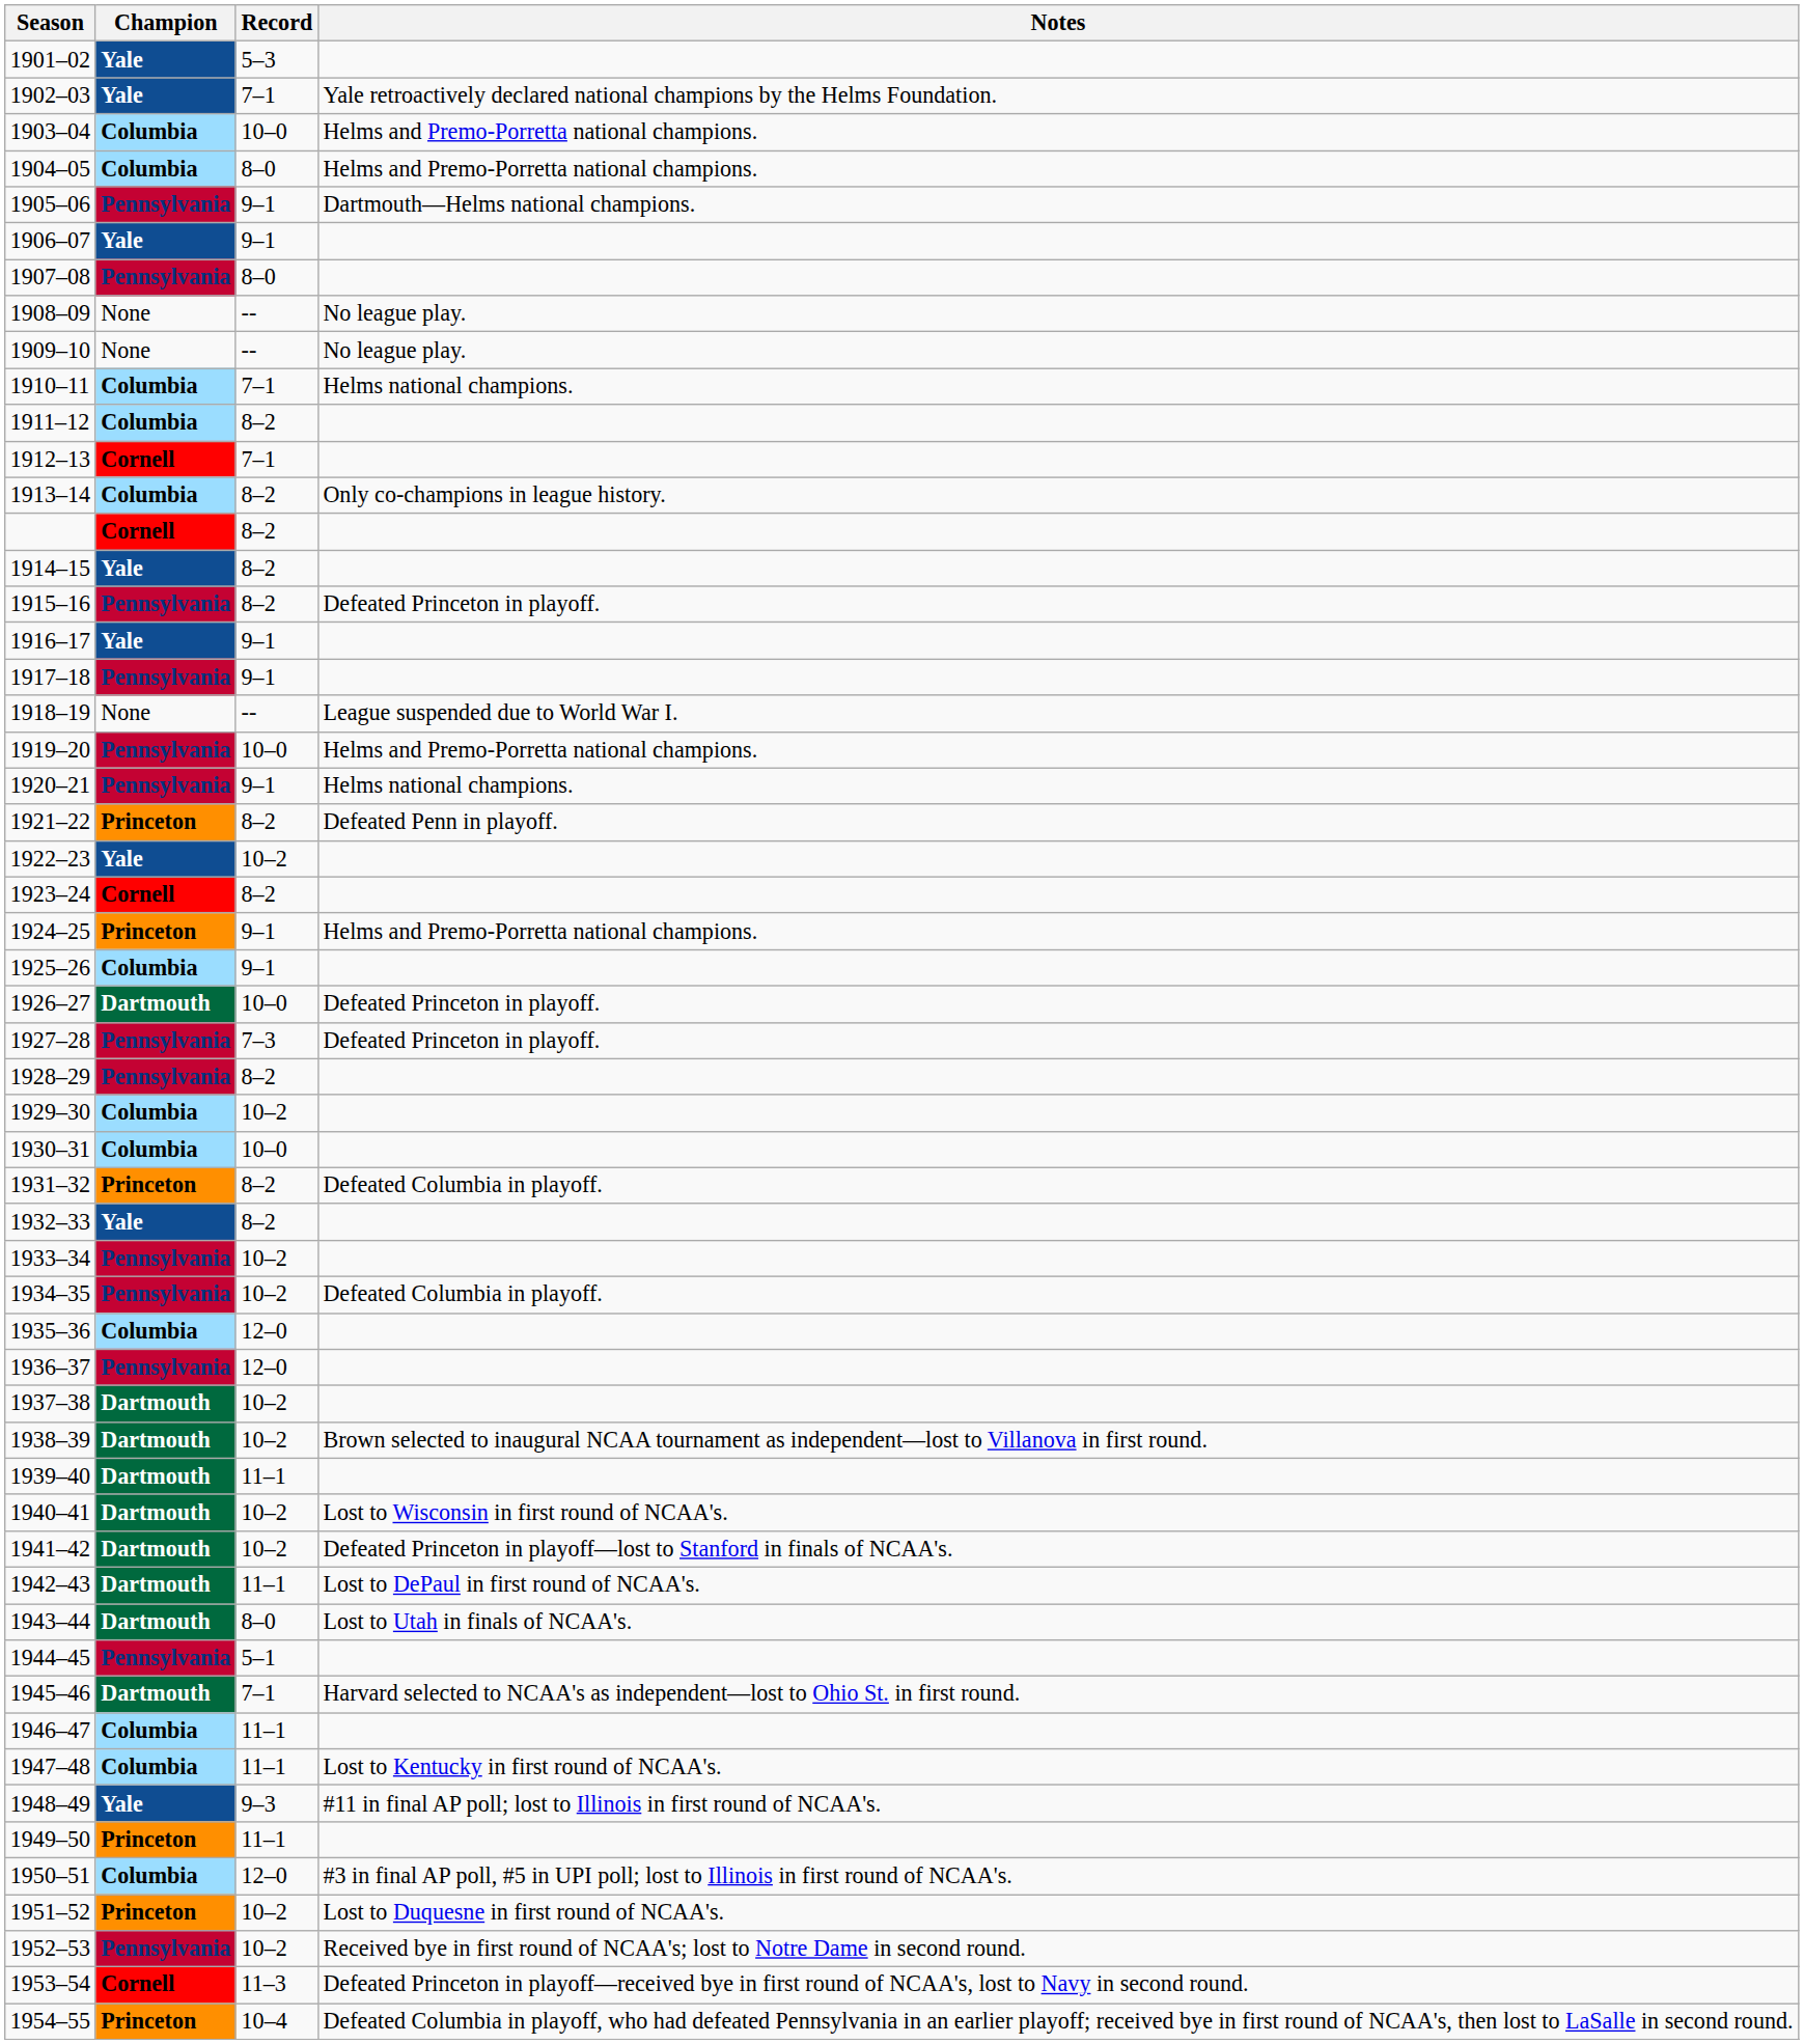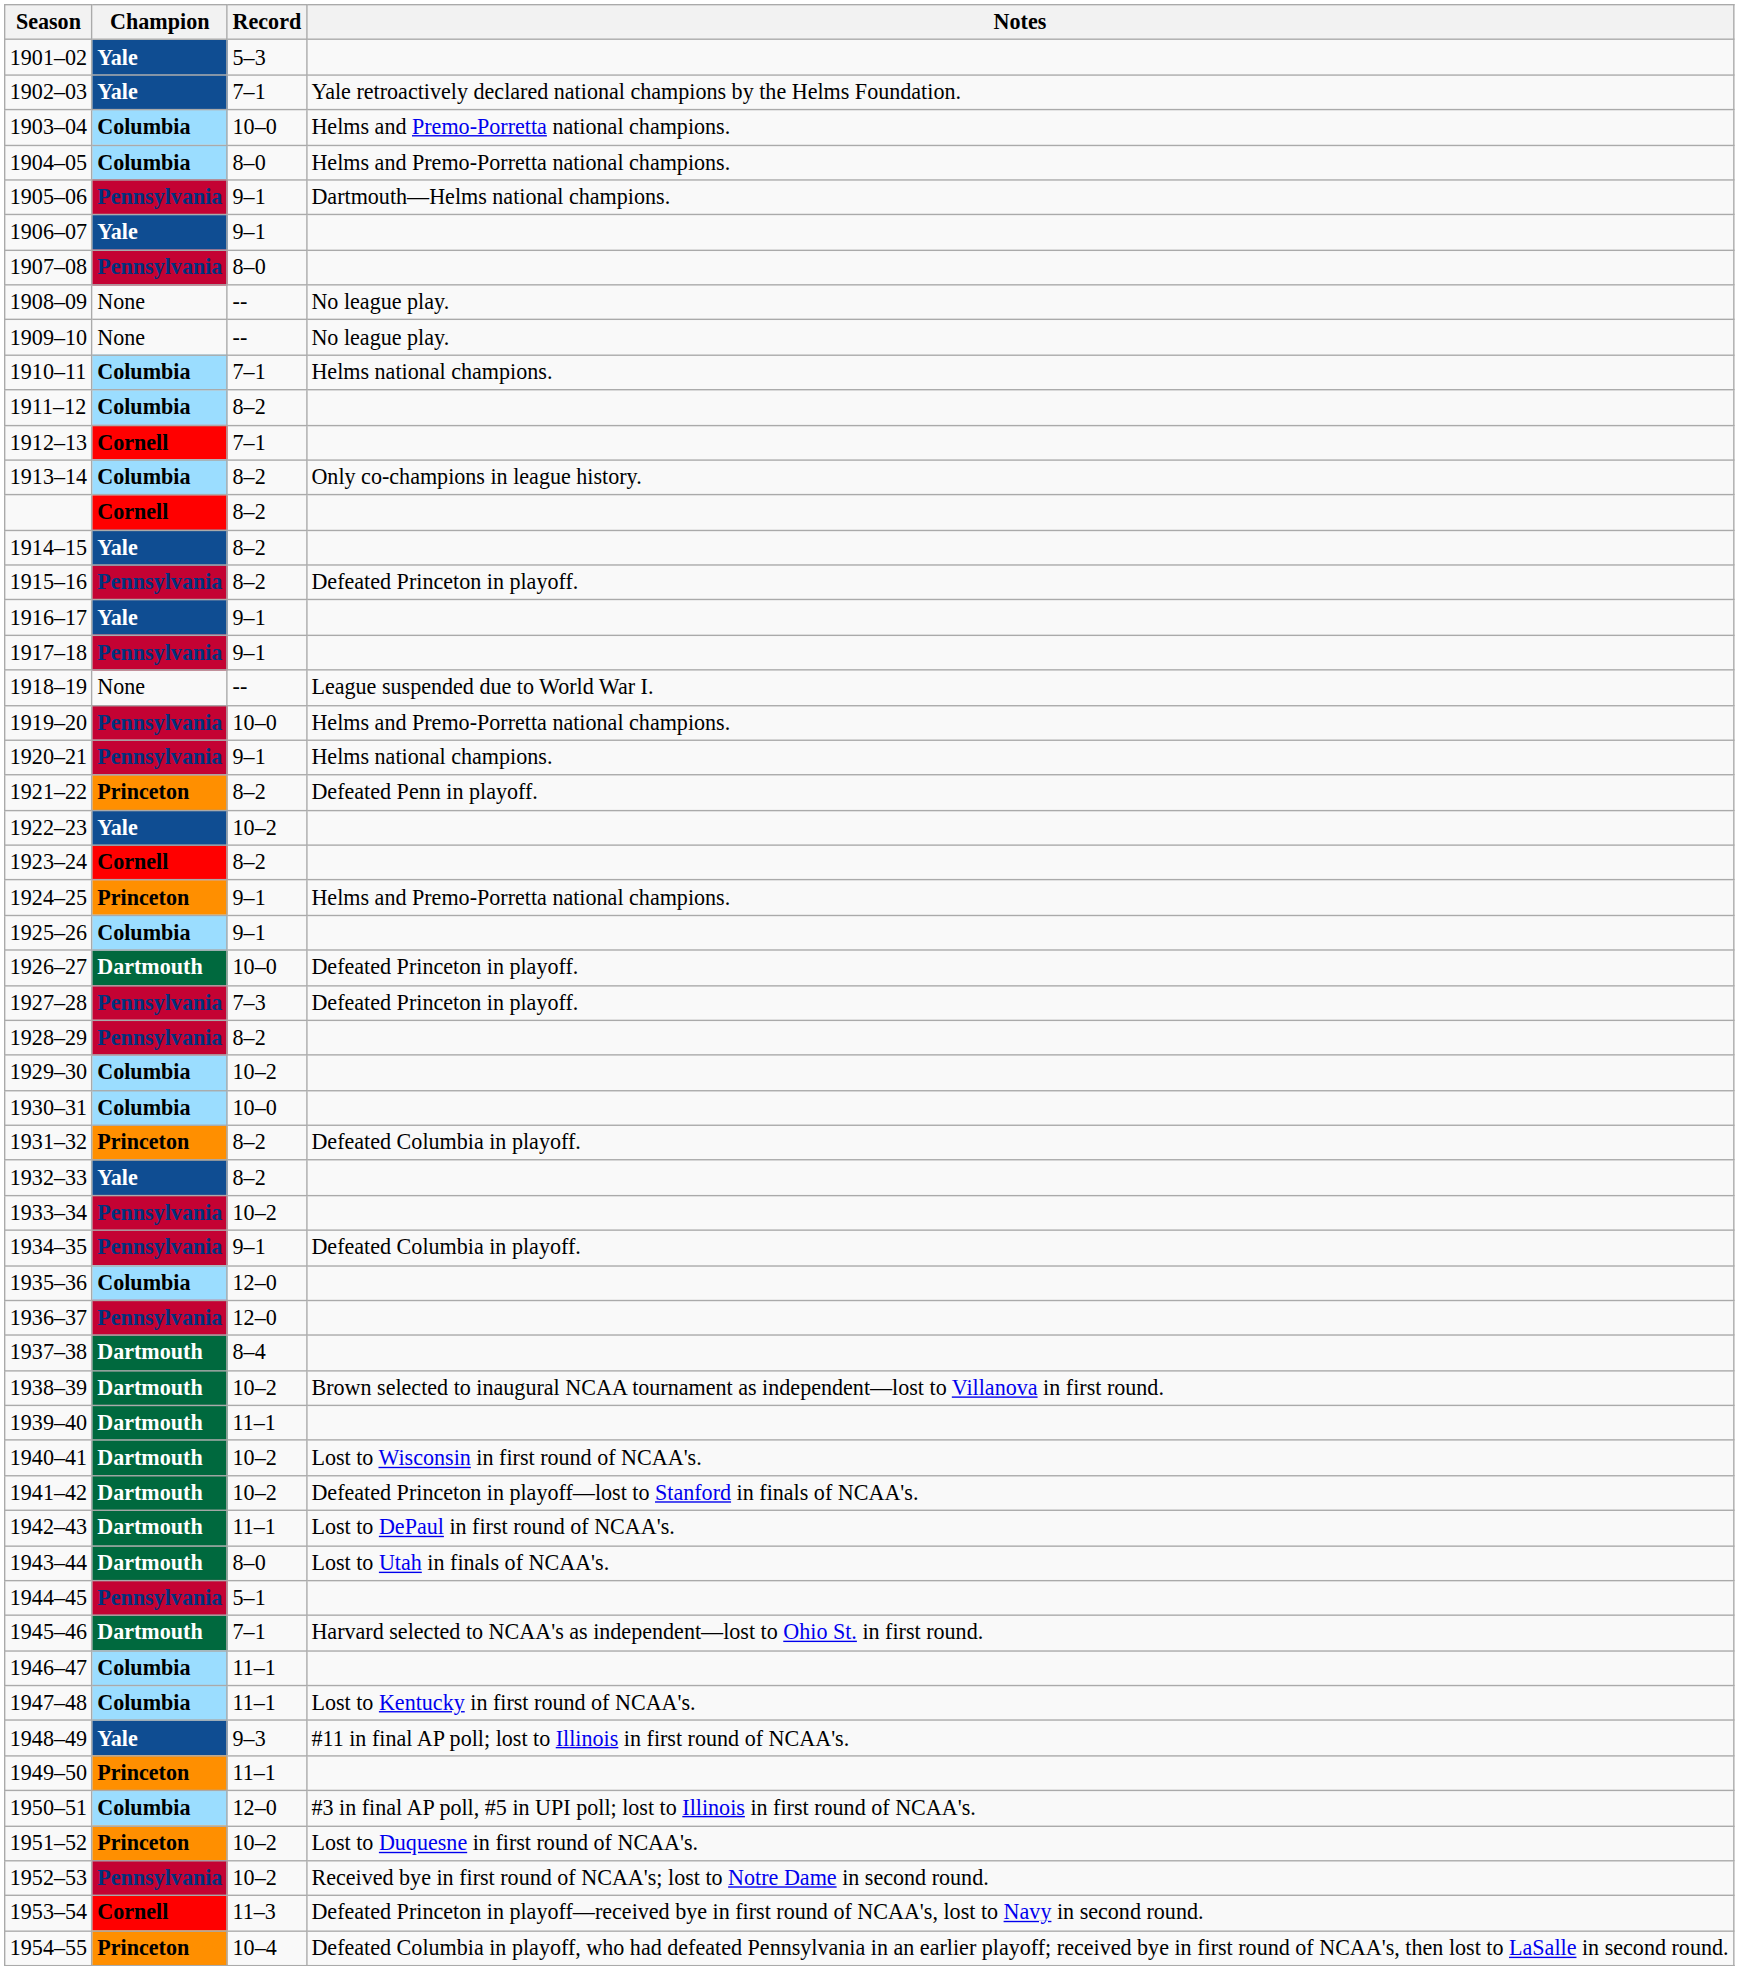 <table class="wikitable">
 <tr>
 <th>Season</th>
 <th>Champion</th>
 <th>Record</th>
 <th>Notes</th>
 </tr>
 <tr>
 <td>1901–02</td>
 <td style="background: #0F4D92; color: white"><strong>Yale</strong></td>
 <td>5–3</td>
 <td></td>
 </tr>
 <tr>
 <td>1902–03</td>
 <td style="background: #0F4D92; color: white"><strong>Yale</strong></td>
 <td>7–1</td>
 <td>Yale retroactively declared national champions by the Helms Foundation.</td>
 </tr>
 <tr>
 <td>1903–04</td>
 <td style="background: #9BDDFF"><strong>Columbia</strong></td>
 <td>10–0</td>
 <td>Helms and <a href='#'>Premo-Porretta</a> national champions.</td>
 </tr>
 <tr>
 <td>1904–05</td>
 <td style="background: #9BDDFF"><strong>Columbia</strong></td>
 <td>8–0</td>
 <td>Helms and Premo-Porretta national champions.</td>
 </tr>
 <tr>
 <td>1905–06</td>
 <td style="background: #C40233; color: #00337F"><strong>Pennsylvania</strong></td>
 <td>9–1</td>
 <td>Dartmouth—Helms national champions.</td>
 </tr>
 <tr>
 <td>1906–07</td>
 <td style="background: #0F4D92; color: white"><strong>Yale</strong></td>
 <td>9–1</td>
 <td></td>
 </tr>
 <tr>
 <td>1907–08</td>
 <td style="background: #C40233; color: #00337F"><strong>Pennsylvania</strong></td>
 <td>8–0</td>
 <td></td>
 </tr>
 <tr>
 <td>1908–09</td>
 <td>None</td>
 <td>--</td>
 <td>No league play.</td>
 </tr>
 <tr>
 <td>1909–10</td>
 <td>None</td>
 <td>--</td>
 <td>No league play.</td>
 </tr>
 <tr>
 <td>1910–11</td>
 <td style="background: #9BDDFF"><strong>Columbia</strong></td>
 <td>7–1</td>
 <td>Helms national champions.</td>
 </tr>
 <tr>
 <td>1911–12</td>
 <td style="background: #9BDDFF"><strong>Columbia</strong></td>
 <td>8–2</td>
 <td></td>
 </tr>
 <tr>
 <td>1912–13</td>
 <td style="background: red"><strong>Cornell</strong></td>
 <td>7–1</td>
 <td></td>
 </tr>
 <tr>
 <td>1913–14</td>
 <td style="background: #9BDDFF"><strong>Columbia</strong></td>
 <td>8–2</td>
 <td>Only co-champions in league history.</td>
 </tr>
 <tr>
 <td></td>
 <td style="background: red"><strong>Cornell</strong></td>
 <td>8–2</td>
 <td></td>
 </tr>
 <tr>
 <td>1914–15</td>
 <td style="background: #0F4D92; color: white"><strong>Yale</strong></td>
 <td>8–2</td>
 <td></td>
 </tr>
 <tr>
 <td>1915–16</td>
 <td style="background: #C40233; color: #00337F"><strong>Pennsylvania</strong></td>
 <td>8–2</td>
 <td>Defeated Princeton in playoff.</td>
 </tr>
 <tr>
 <td>1916–17</td>
 <td style="background: #0F4D92; color: white"><strong>Yale</strong></td>
 <td>9–1</td>
 <td></td>
 </tr>
 <tr>
 <td>1917–18</td>
 <td style="background: #C40233; color: #00337F"><strong>Pennsylvania</strong></td>
 <td>9–1</td>
 <td></td>
 </tr>
 <tr>
 <td>1918–19</td>
 <td>None</td>
 <td>--</td>
 <td>League suspended due to World War I.</td>
 </tr>
 <tr>
 <td>1919–20</td>
 <td style="background: #C40233; color: #00337F"><strong>Pennsylvania</strong></td>
 <td>10–0</td>
 <td>Helms and Premo-Porretta national champions.</td>
 </tr>
 <tr>
 <td>1920–21</td>
 <td style="background: #C40233; color: #00337F"><strong>Pennsylvania</strong></td>
 <td>9–1</td>
 <td>Helms national champions.</td>
 </tr>
 <tr>
 <td>1921–22</td>
 <td style="background: #FF8F00"><strong>Princeton</strong></td>
 <td>8–2</td>
 <td>Defeated Penn in playoff.</td>
 </tr>
 <tr>
 <td>1922–23</td>
 <td style="background: #0F4D92; color: white"><strong>Yale</strong></td>
 <td>10–2</td>
 <td></td>
 </tr>
 <tr>
 <td>1923–24</td>
 <td style="background: red"><strong>Cornell</strong></td>
 <td>8–2</td>
 <td></td>
 </tr>
 <tr>
 <td>1924–25</td>
 <td style="background: #FF8F00"><strong>Princeton</strong></td>
 <td>9–1</td>
 <td>Helms and Premo-Porretta national champions.</td>
 </tr>
 <tr>
 <td>1925–26</td>
 <td style="background: #9BDDFF"><strong>Columbia</strong></td>
 <td>9–1</td>
 <td></td>
 </tr>
 <tr>
 <td>1926–27</td>
 <td style="background: #00693E; color: white"><strong>Dartmouth</strong></td>
 <td>10–0</td>
 <td>Defeated Princeton in playoff.</td>
 </tr>
 <tr>
 <td>1927–28</td>
 <td style="background: #C40233; color: #00337F"><strong>Pennsylvania</strong></td>
 <td>7–3</td>
 <td>Defeated Princeton in playoff.</td>
 </tr>
 <tr>
 <td>1928–29</td>
 <td style="background: #C40233; color: #00337F"><strong>Pennsylvania</strong></td>
 <td>8–2</td>
 <td></td>
 </tr>
 <tr>
 <td>1929–30</td>
 <td style="background: #9BDDFF"><strong>Columbia</strong></td>
 <td>10–2</td>
 <td></td>
 </tr>
 <tr>
 <td>1930–31</td>
 <td style="background: #9BDDFF"><strong>Columbia</strong></td>
 <td>10–0</td>
 <td></td>
 </tr>
 <tr>
 <td>1931–32</td>
 <td style="background: #FF8F00"><strong>Princeton</strong></td>
 <td>8–2</td>
 <td>Defeated Columbia in playoff.</td>
 </tr>
 <tr>
 <td>1932–33</td>
 <td style="background: #0F4D92; color: white"><strong>Yale</strong></td>
 <td>8–2</td>
 <td></td>
 </tr>
 <tr>
 <td>1933–34</td>
 <td style="background: #C40233; color: #00337F"><strong>Pennsylvania</strong></td>
 <td>10–2</td>
 <td></td>
 </tr>
 <tr>
 <td>1934–35</td>
 <td style="background: #C40233; color: #00337F"><strong>Pennsylvania</strong></td>
-<td>10–2</td>
+<td>9–1</td>
 <td>Defeated Columbia in playoff.</td>
 </tr>
 <tr>
 <td>1935–36</td>
 <td style="background: #9BDDFF"><strong>Columbia</strong></td>
 <td>12–0</td>
 <td></td>
 </tr>
 <tr>
 <td>1936–37</td>
 <td style="background: #C40233; color: #00337F"><strong>Pennsylvania</strong></td>
 <td>12–0</td>
 <td></td>
 </tr>
 <tr>
 <td>1937–38</td>
 <td style="background: #00693E; color: white"><strong>Dartmouth</strong></td>
-<td>10–2</td>
+<td>8–4</td>
 <td></td>
 </tr>
 <tr>
 <td>1938–39</td>
 <td style="background: #00693E; color: white"><strong>Dartmouth</strong></td>
 <td>10–2</td>
 <td>Brown selected to inaugural NCAA tournament as independent—lost to <a href='#'>Villanova</a> in first round.</td>
 </tr>
 <tr>
 <td>1939–40</td>
 <td style="background: #00693E; color: white"><strong>Dartmouth</strong></td>
 <td>11–1</td>
 <td></td>
 </tr>
 <tr>
 <td>1940–41</td>
 <td style="background: #00693E; color: white"><strong>Dartmouth</strong></td>
 <td>10–2</td>
 <td>Lost to <a href='#'>Wisconsin</a> in first round of NCAA's.</td>
 </tr>
 <tr>
 <td>1941–42</td>
 <td style="background: #00693E; color: white"><strong>Dartmouth</strong></td>
 <td>10–2</td>
 <td>Defeated Princeton in playoff—lost to <a href='#'>Stanford</a> in finals of NCAA's.</td>
 </tr>
 <tr>
 <td>1942–43</td>
 <td style="background: #00693E; color: white"><strong>Dartmouth</strong></td>
 <td>11–1</td>
 <td>Lost to <a href='#'>DePaul</a> in first round of NCAA's.</td>
 </tr>
 <tr>
 <td>1943–44</td>
 <td style="background: #00693E; color: white"><strong>Dartmouth</strong></td>
 <td>8–0</td>
 <td>Lost to <a href='#'>Utah</a> in finals of NCAA's.</td>
 </tr>
 <tr>
 <td>1944–45</td>
 <td style="background: #C40233; color: #00337F"><strong>Pennsylvania</strong></td>
 <td>5–1</td>
 <td></td>
 </tr>
 <tr>
 <td>1945–46</td>
 <td style="background: #00693E; color: white"><strong>Dartmouth</strong></td>
 <td>7–1</td>
 <td>Harvard selected to NCAA's as independent—lost to <a href='#'>Ohio St.</a> in first round.</td>
 </tr>
 <tr>
 <td>1946–47</td>
 <td style="background: #9BDDFF"><strong>Columbia</strong></td>
 <td>11–1</td>
 <td></td>
 </tr>
 <tr>
 <td>1947–48</td>
 <td style="background: #9BDDFF"><strong>Columbia</strong></td>
 <td>11–1</td>
 <td>Lost to <a href='#'>Kentucky</a> in first round of NCAA's.</td>
 </tr>
 <tr>
 <td>1948–49</td>
 <td style="background: #0F4D92; color: white"><strong>Yale</strong></td>
 <td>9–3</td>
 <td>#11 in final AP poll; lost to <a href='#'>Illinois</a> in first round of NCAA's.</td>
 </tr>
 <tr>
 <td>1949–50</td>
 <td style="background: #FF8F00"><strong>Princeton</strong></td>
 <td>11–1</td>
 <td></td>
 </tr>
 <tr>
 <td>1950–51</td>
 <td style="background: #9BDDFF"><strong>Columbia</strong></td>
 <td>12–0</td>
 <td>#3 in final AP poll, #5 in UPI poll; lost to <a href='#'>Illinois</a> in first round of NCAA's.</td>
 </tr>
 <tr>
 <td>1951–52</td>
 <td style="background: #FF8F00"><strong>Princeton</strong></td>
 <td>10–2</td>
 <td>Lost to <a href='#'>Duquesne</a> in first round of NCAA's.</td>
 </tr>
 <tr>
 <td>1952–53</td>
 <td style="background: #C40233; color: #00337F"><strong>Pennsylvania</strong></td>
 <td>10–2</td>
 <td>Received bye in first round of NCAA's; lost to <a href='#'>Notre Dame</a> in second round.</td>
 </tr>
 <tr>
 <td>1953–54</td>
 <td style="background: red"><strong>Cornell</strong></td>
 <td>11–3</td>
 <td>Defeated Princeton in playoff—received bye in first round of NCAA's, lost to <a href='#'>Navy</a> in second round.</td>
 </tr>
 <tr>
 <td>1954–55</td>
 <td style="background: #FF8F00"><strong>Princeton</strong></td>
 <td>10–4</td>
 <td>Defeated Columbia in playoff, who had defeated Pennsylvania in an earlier playoff; received bye in first round of NCAA's, then lost to <a href='#'>LaSalle</a> in second round.</td>
 </tr>
 <tr>
 </tr>
 </table>
